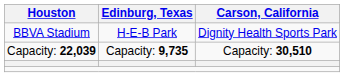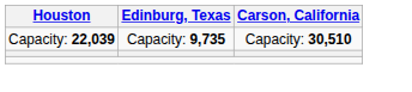 <table class="wikitable" style="text-align:center">
 <tr>
 <th><a href='#'>Houston</a></th>
 <th><a href='#'>Edinburg, Texas</a></th>
 <th><a href='#'>Carson, California</a></th>
-</tr>
-<tr>
-<td><a href='#'>BBVA Stadium</a></td>
-<td><a href='#'>H-E-B Park</a></td>
-<td><a href='#'>Dignity Health Sports Park</a></td>
 </tr>
 <tr>
 <td>Capacity: <strong>22,039</strong></td>
 <td>Capacity: <strong>9,735</strong></td>
 <td>Capacity: <strong>30,510</strong></td>
 </tr>
 <tr>
 <th></th>
 <th></th>
 <th></th>
 </tr>
 <tr>
 <td colspan="3"></td>
 </tr>
 </table>
